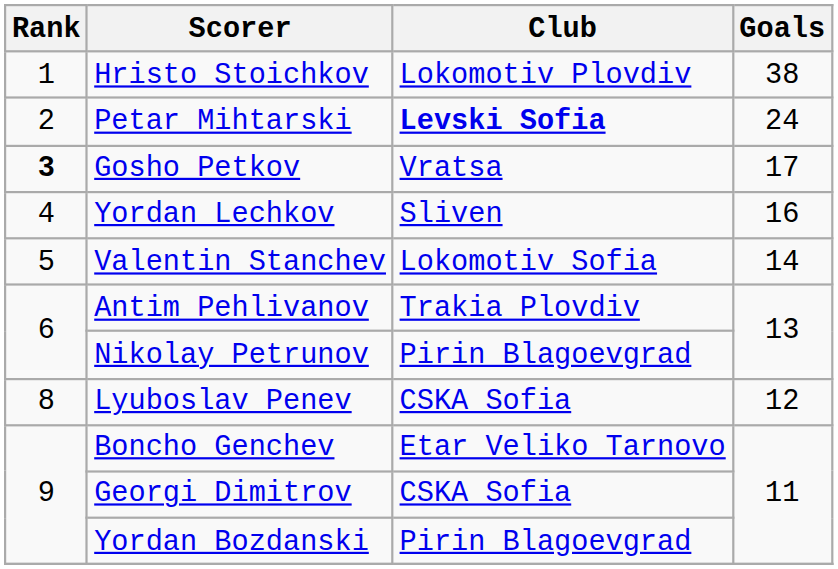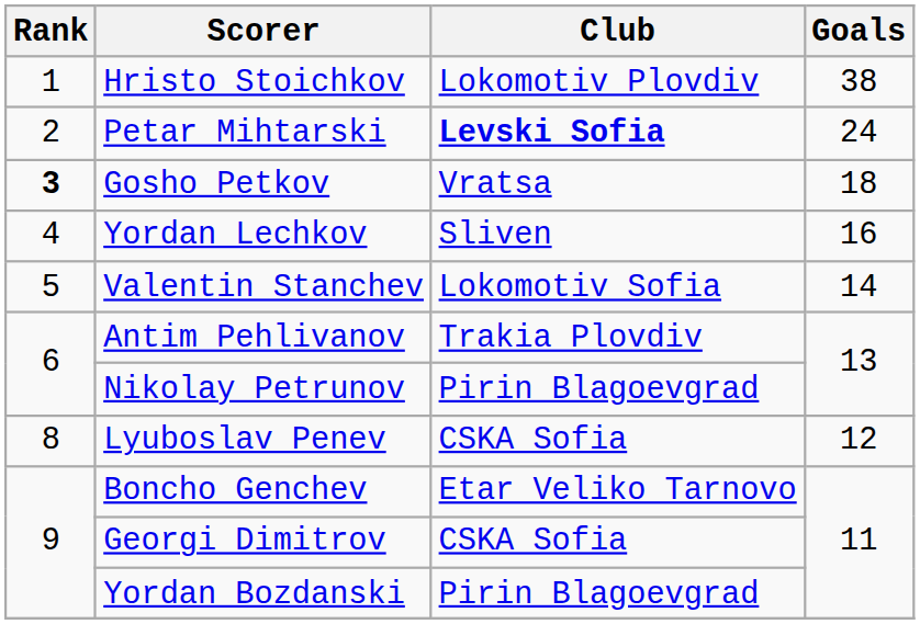 <table class="wikitable" style="text-align:center">
 <tr>
 <th>Rank</th>
 <th>Scorer</th>
 <th>Club</th>
 <th>Goals</th>
 </tr>
 <tr>
 <td rowspan="1">1</td>
 <td align="left"> <a href='#'>Hristo Stoichkov</a></td>
 <td align="left"><a href='#'>Lokomotiv Plovdiv</a></td>
 <td rowspan="1">38</td>
 </tr>
 <tr>
 <td rowspan="1">2</td>
 <td align="left"> <a href='#'>Petar Mihtarski</a></td>
 <td align="left"><strong><a href='#'>Levski Sofia</a></strong></td>
 <td rowspan="1">24</td>
 </tr>
 <tr>
 <td rowspan="1"><strong>3</strong></td>
 <td align="left"> <a href='#'>Gosho Petkov</a></td>
 <td align="left"><a href='#'>Vratsa</a></td>
-<td rowspan="1">17</td>
+<td rowspan="1">18</td>
 </tr>
 <tr>
 <td rowspan="1">4</td>
 <td align="left"> <a href='#'>Yordan Lechkov</a></td>
 <td align="left"><a href='#'>Sliven</a></td>
 <td rowspan="1">16</td>
 </tr>
 <tr>
 <td rowspan="1">5</td>
 <td align="left"> <a href='#'>Valentin Stanchev</a></td>
 <td align="left"><a href='#'>Lokomotiv Sofia</a></td>
 <td rowspan="1">14</td>
 </tr>
 <tr>
 <td rowspan="2">6</td>
 <td align="left"> <a href='#'>Antim Pehlivanov</a></td>
 <td align="left"><a href='#'>Trakia Plovdiv</a></td>
 <td rowspan="2">13</td>
 </tr>
 <tr>
 <td align="left"> <a href='#'>Nikolay Petrunov</a></td>
 <td align="left"><a href='#'>Pirin Blagoevgrad</a></td>
 </tr>
 <tr>
 <td rowspan="1">8</td>
 <td align="left"> <a href='#'>Lyuboslav Penev</a></td>
 <td align="left"><a href='#'>CSKA Sofia</a></td>
 <td rowspan="1">12</td>
 </tr>
 <tr>
 <td rowspan="3">9</td>
 <td align="left"> <a href='#'>Boncho Genchev</a></td>
 <td align="left"><a href='#'>Etar Veliko Tarnovo</a></td>
 <td rowspan="3">11</td>
 </tr>
 <tr>
 <td align="left"> <a href='#'>Georgi Dimitrov</a></td>
 <td align="left"><a href='#'>CSKA Sofia</a></td>
 </tr>
 <tr>
 <td align="left"> <a href='#'>Yordan Bozdanski</a></td>
 <td align="left"><a href='#'>Pirin Blagoevgrad</a></td>
 </tr>
 <tr>
 </tr>
 </table>
